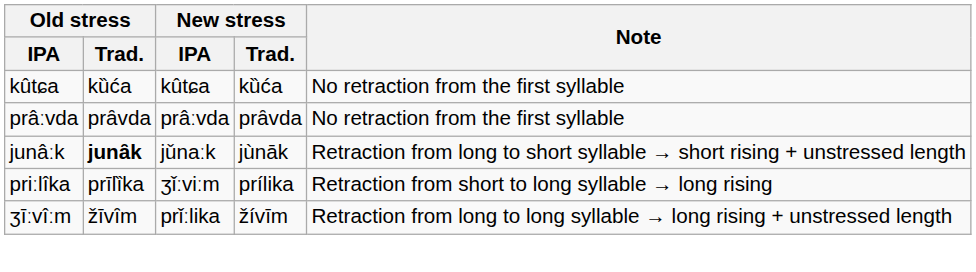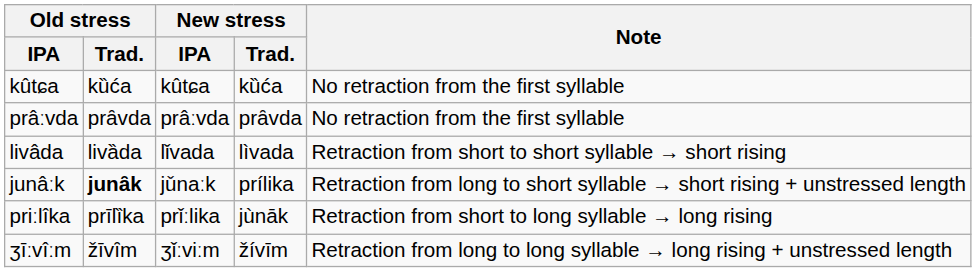 <table class=wikitable>
 <tr>
 <th colspan=2>Old stress</th>
 <th colspan=2>New stress</th>
 <th rowspan=2>Note</th>
 </tr>
 <tr>
 <th>IPA</th>
 <th>Trad.</th>
 <th>IPA</th>
 <th>Trad.</th>
 </tr>
 <tr>
 <td>kûtɕa</td>
 <td>kȕća</td>
 <td>kûtɕa</td>
 <td>kȕća</td>
 <td>No retraction from the first syllable</td>
 </tr>
 <tr>
 <td>prâːvda</td>
 <td>prȃvda</td>
 <td>prâːvda</td>
 <td>prȃvda</td>
 <td>No retraction from the first syllable</td>
 </tr>
 <tr>
+<td>livâda</td>
+<td>livȁda</td>
+<td>lǐvada</td>
+<td>lìvada</td>
+<td>Retraction from short to short syllable → short rising</td>
+</tr>
+<tr>
 <td>junâːk</td>
 <td><strong>junȃk</strong></td>
 <td>jǔnaːk</td>
-<td>jùnāk</td>
+<td>prílika</td>
 <td>Retraction from long to short syllable → short rising + unstressed length</td>
 </tr>
 <tr>
 <td>priːlîka</td>
 <td>prīlȉka</td>
-<td>ʒǐːviːm</td>
-<td>prílika</td>
+<td>prǐːlika</td>
+<td>jùnāk</td>
 <td>Retraction from short to long syllable → long rising</td>
 </tr>
 <tr>
 <td>ʒīːvîːm</td>
 <td>žīvȋm</td>
-<td>prǐːlika</td>
+<td>ʒǐːviːm</td>
 <td>žívīm</td>
 <td>Retraction from long to long syllable → long rising + unstressed length</td>
 </tr>
 </table>
